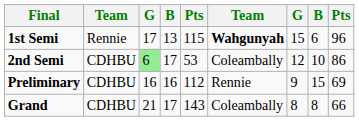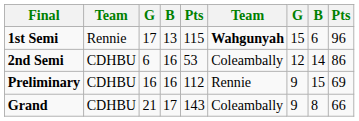 <table class="wikitable">
 <tr>
 <th style="color:green">Final</th>
 <th style="color:green">Team</th>
 <th style="color:green">G</th>
 <th style="color:green">B</th>
 <th style="color:green">Pts</th>
 <th style="color:green">Team</th>
 <th style="color:green">G</th>
 <th style="color:green">B</th>
 <th style="color:green">Pts</th>
 </tr>
 <tr>
 <td><strong>1st Semi</strong></td>
 <td>Rennie</td>
 <td>17</td>
 <td>13</td>
 <td>115</td>
 <td><strong>Wahgunyah</strong></td>
 <td>15</td>
 <td>6</td>
 <td>96</td>
 </tr>
 <tr>
 <td><strong>2nd Semi</strong></td>
 <td>CDHBU</td>
-<td style="background: lightgreen;">6</td>
-<td>17</td>
+<td>6</td>
+<td>16</td>
 <td>53</td>
 <td>Coleambally</td>
 <td>12</td>
-<td>10</td>
+<td>14</td>
 <td>86</td>
 </tr>
 <tr>
 <td><strong>Preliminary</strong></td>
 <td>CDHBU</td>
 <td>16</td>
 <td>16</td>
 <td>112</td>
 <td>Rennie</td>
 <td>9</td>
 <td>15</td>
 <td>69</td>
 </tr>
 <tr>
 <td><strong>Grand</strong></td>
 <td>CDHBU</td>
 <td>21</td>
 <td>17</td>
 <td>143</td>
 <td>Coleambally</td>
-<td>8</td>
+<td>9</td>
 <td>8</td>
 <td>66</td>
 </tr>
 </table>
